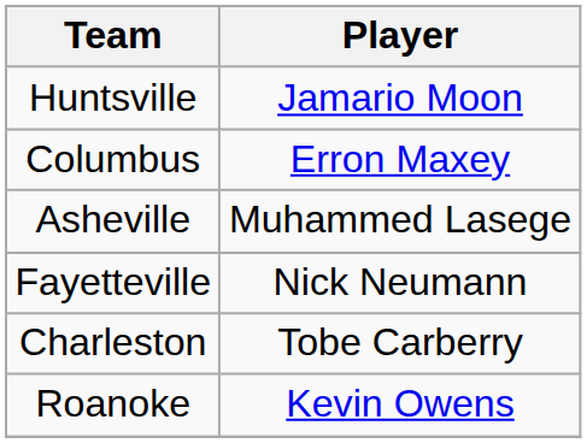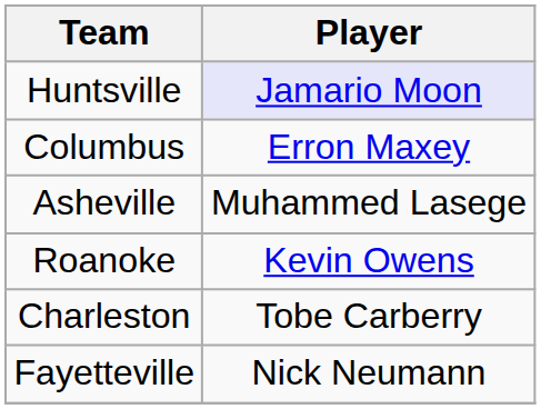 <table class="wikitable" style="text-align:center">
 <tr>
 <th>Team</th>
 <th>Player</th>
 </tr>
 <tr>
 <td>Huntsville</td>
-<td><a href='#'>Jamario Moon</a></td>
+<td style="background: lavender;"><a href='#'>Jamario Moon</a></td>
 </tr>
 <tr>
 <td>Columbus</td>
 <td><a href='#'>Erron Maxey</a></td>
 </tr>
 <tr>
 <td>Asheville</td>
 <td>Muhammed Lasege</td>
 </tr>
 <tr>
-<td>Fayetteville</td>
-<td>Nick Neumann</td>
+<td>Roanoke</td>
+<td><a href='#'>Kevin Owens</a></td>
 </tr>
 <tr>
 <td>Charleston</td>
 <td>Tobe Carberry</td>
 </tr>
 <tr>
-<td>Roanoke</td>
-<td><a href='#'>Kevin Owens</a></td>
+<td>Fayetteville</td>
+<td>Nick Neumann</td>
 </tr>
 <tr>
 </tr>
 </table>
